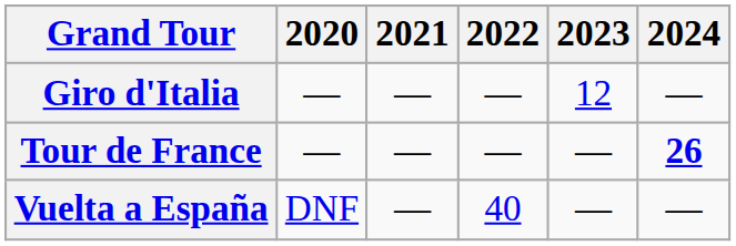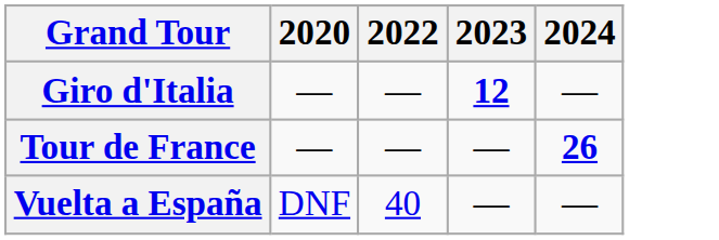 <table class="wikitable plainrowheaders">
 <tr>
 <th scope="col"><a href='#'>Grand Tour</a></th>
 <th scope="col">2020</th>
-<th scope="col">2021</th>
 <th scope="col">2022</th>
 <th scope="col">2023</th>
 <th scope="col">2024</th>
 </tr>
 <tr style="text-align:center;">
 <th scope="row"> <a href='#'>Giro d'Italia</a></th>
 <td>—</td>
 <td>—</td>
-<td>—</td>
-<td><a href='#'>12</a></td>
+<td><strong><a href='#'>12</a></strong></td>
 <td>—</td>
 </tr>
 <tr style="text-align:center;">
 <th scope="row"> <a href='#'>Tour de France</a></th>
-<td>—</td>
 <td>—</td>
 <td>—</td>
 <td>—</td>
 <td><strong><a href='#'>26</a></strong></td>
 </tr>
 <tr style="text-align:center;">
 <th scope="row"> <a href='#'>Vuelta a España</a></th>
 <td><a href='#'>DNF</a></td>
-<td>—</td>
 <td><a href='#'>40</a></td>
 <td>—</td>
 <td>—</td>
 </tr>
 </table>
